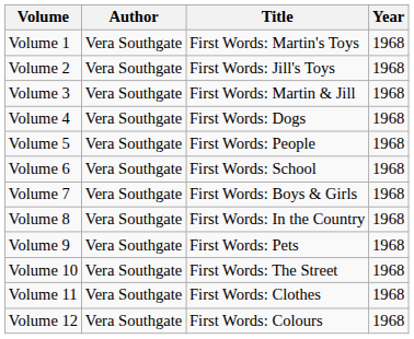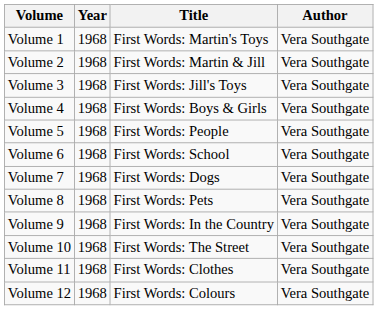 <table class="wikitable">
 <tr>
 <th>Volume</th>
+<th>Year</th>
+<th>Title</th>
 <th>Author</th>
-<th>Title</th>
-<th>Year</th>
 </tr>
 <tr>
 <td>Volume 1</td>
+<td>1968</td>
+<td>First Words: Martin's Toys</td>
 <td>Vera Southgate</td>
-<td>First Words: Martin's Toys</td>
-<td>1968</td>
 </tr>
 <tr>
 <td>Volume 2</td>
+<td>1968</td>
+<td>First Words: Martin & Jill</td>
 <td>Vera Southgate</td>
-<td>First Words: Jill's Toys</td>
-<td>1968</td>
 </tr>
 <tr>
 <td>Volume 3</td>
+<td>1968</td>
+<td>First Words: Jill's Toys</td>
 <td>Vera Southgate</td>
-<td>First Words: Martin & Jill</td>
-<td>1968</td>
 </tr>
 <tr>
 <td>Volume 4</td>
+<td>1968</td>
+<td>First Words: Boys & Girls</td>
 <td>Vera Southgate</td>
-<td>First Words: Dogs</td>
-<td>1968</td>
 </tr>
 <tr>
 <td>Volume 5</td>
+<td>1968</td>
+<td>First Words: People</td>
 <td>Vera Southgate</td>
-<td>First Words: People</td>
-<td>1968</td>
 </tr>
 <tr>
 <td>Volume 6</td>
+<td>1968</td>
+<td>First Words: School</td>
 <td>Vera Southgate</td>
-<td>First Words: School</td>
-<td>1968</td>
 </tr>
 <tr>
 <td>Volume 7</td>
+<td>1968</td>
+<td>First Words: Dogs</td>
 <td>Vera Southgate</td>
-<td>First Words: Boys & Girls</td>
-<td>1968</td>
 </tr>
 <tr>
 <td>Volume 8</td>
+<td>1968</td>
+<td>First Words: Pets</td>
 <td>Vera Southgate</td>
-<td>First Words: In the Country</td>
-<td>1968</td>
 </tr>
 <tr>
 <td>Volume 9</td>
+<td>1968</td>
+<td>First Words: In the Country</td>
 <td>Vera Southgate</td>
-<td>First Words: Pets</td>
-<td>1968</td>
 </tr>
 <tr>
 <td>Volume 10</td>
+<td>1968</td>
+<td>First Words: The Street</td>
 <td>Vera Southgate</td>
-<td>First Words: The Street</td>
-<td>1968</td>
 </tr>
 <tr>
 <td>Volume 11</td>
+<td>1968</td>
+<td>First Words: Clothes</td>
 <td>Vera Southgate</td>
-<td>First Words: Clothes</td>
-<td>1968</td>
 </tr>
 <tr>
 <td>Volume 12</td>
+<td>1968</td>
+<td>First Words: Colours</td>
 <td>Vera Southgate</td>
-<td>First Words: Colours</td>
-<td>1968</td>
 </tr>
 </table>
